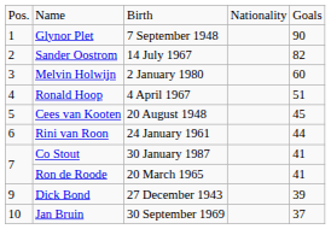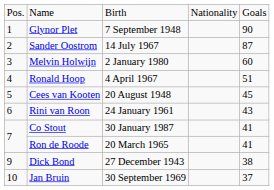 <table class="wikitable">
 <tr>
 <td>Pos.</td>
 <td>Name</td>
 <td>Birth</td>
 <td>Nationality</td>
 <td>Goals</td>
 </tr>
 <tr>
 <td>1</td>
 <td><a href='#'>Glynor Plet</a></td>
 <td>7 September 1948</td>
 <td></td>
 <td>90</td>
 </tr>
 <tr>
 <td>2</td>
 <td><a href='#'>Sander Oostrom</a></td>
 <td>14 July 1967</td>
 <td></td>
-<td>82</td>
+<td>87</td>
 </tr>
 <tr>
 <td>3</td>
 <td><a href='#'>Melvin Holwijn</a></td>
 <td>2 January 1980</td>
 <td></td>
 <td>60</td>
 </tr>
 <tr>
 <td>4</td>
 <td><a href='#'>Ronald Hoop</a></td>
 <td>4 April 1967</td>
 <td></td>
 <td>51</td>
 </tr>
 <tr>
 <td>5</td>
 <td><a href='#'>Cees van Kooten</a></td>
 <td>20 August 1948</td>
 <td></td>
 <td>45</td>
 </tr>
 <tr>
 <td>6</td>
 <td><a href='#'>Rini van Roon</a></td>
 <td>24 January 1961</td>
 <td></td>
-<td>44</td>
+<td>43</td>
 </tr>
 <tr>
 <td rowspan=2>7</td>
 <td><a href='#'>Co Stout</a></td>
 <td>30 January 1987</td>
 <td></td>
 <td>41</td>
 </tr>
 <tr>
 <td><a href='#'>Ron de Roode</a></td>
 <td>20 March 1965</td>
 <td></td>
 <td>41</td>
 </tr>
 <tr>
 <td>9</td>
 <td><a href='#'>Dick Bond</a></td>
 <td>27 December 1943</td>
 <td></td>
-<td>39</td>
+<td>38</td>
 </tr>
 <tr>
 <td>10</td>
 <td><a href='#'>Jan Bruin</a></td>
 <td>30 September 1969</td>
 <td></td>
 <td>37</td>
 </tr>
 </table>
